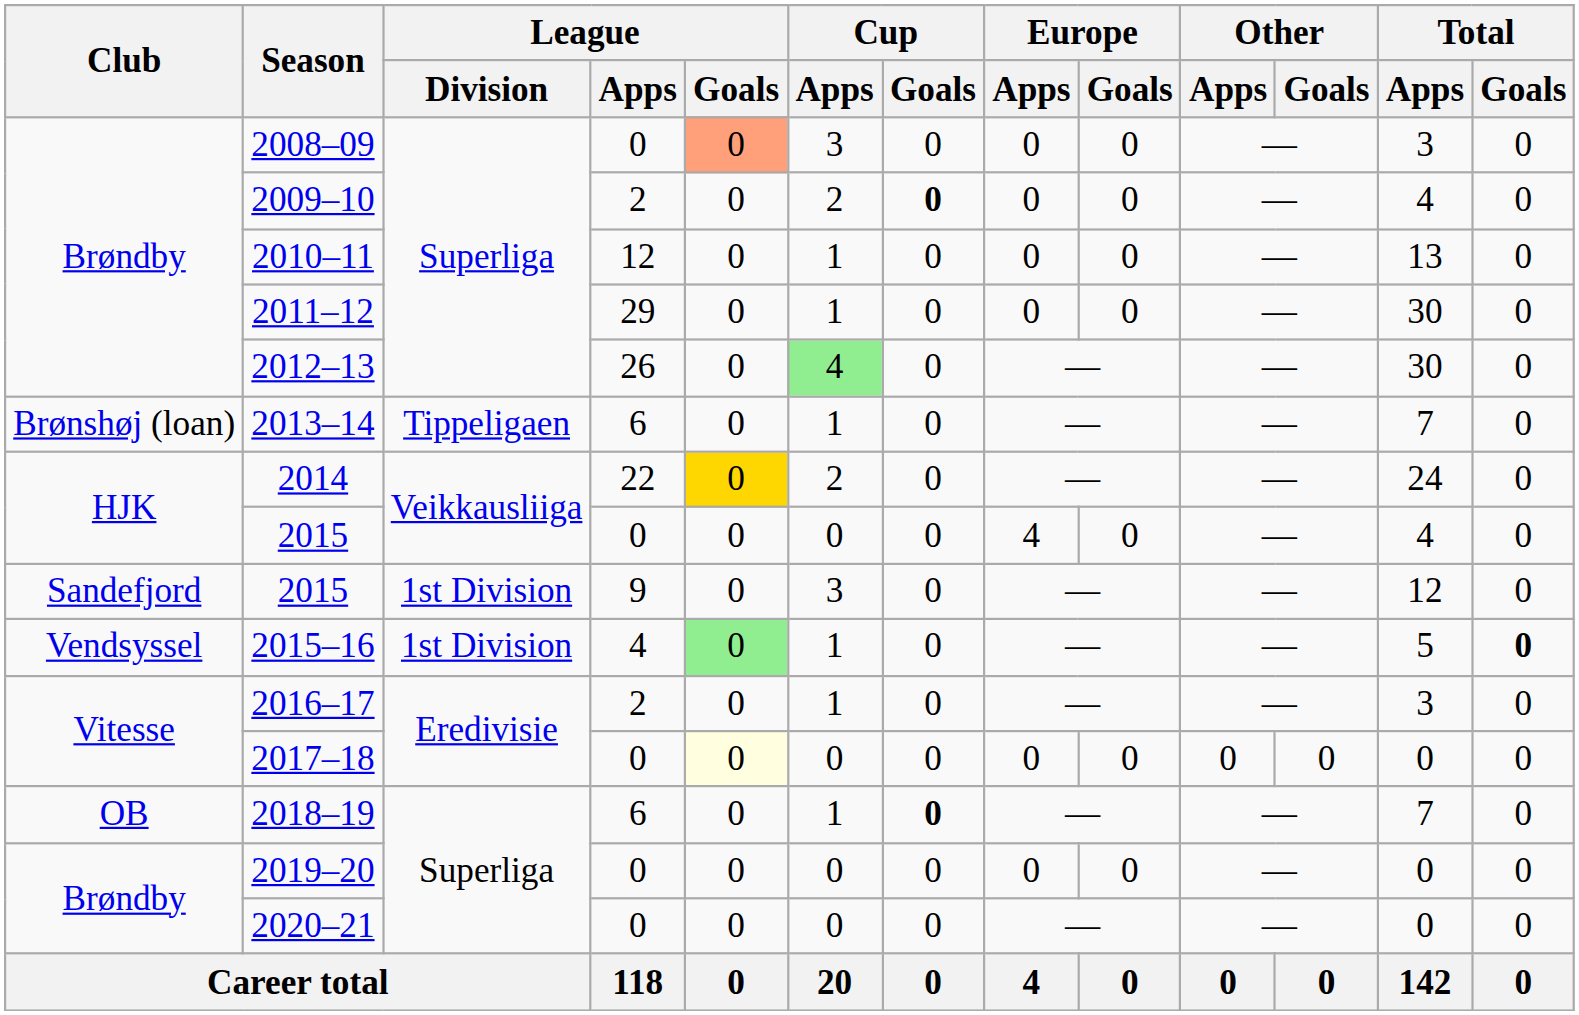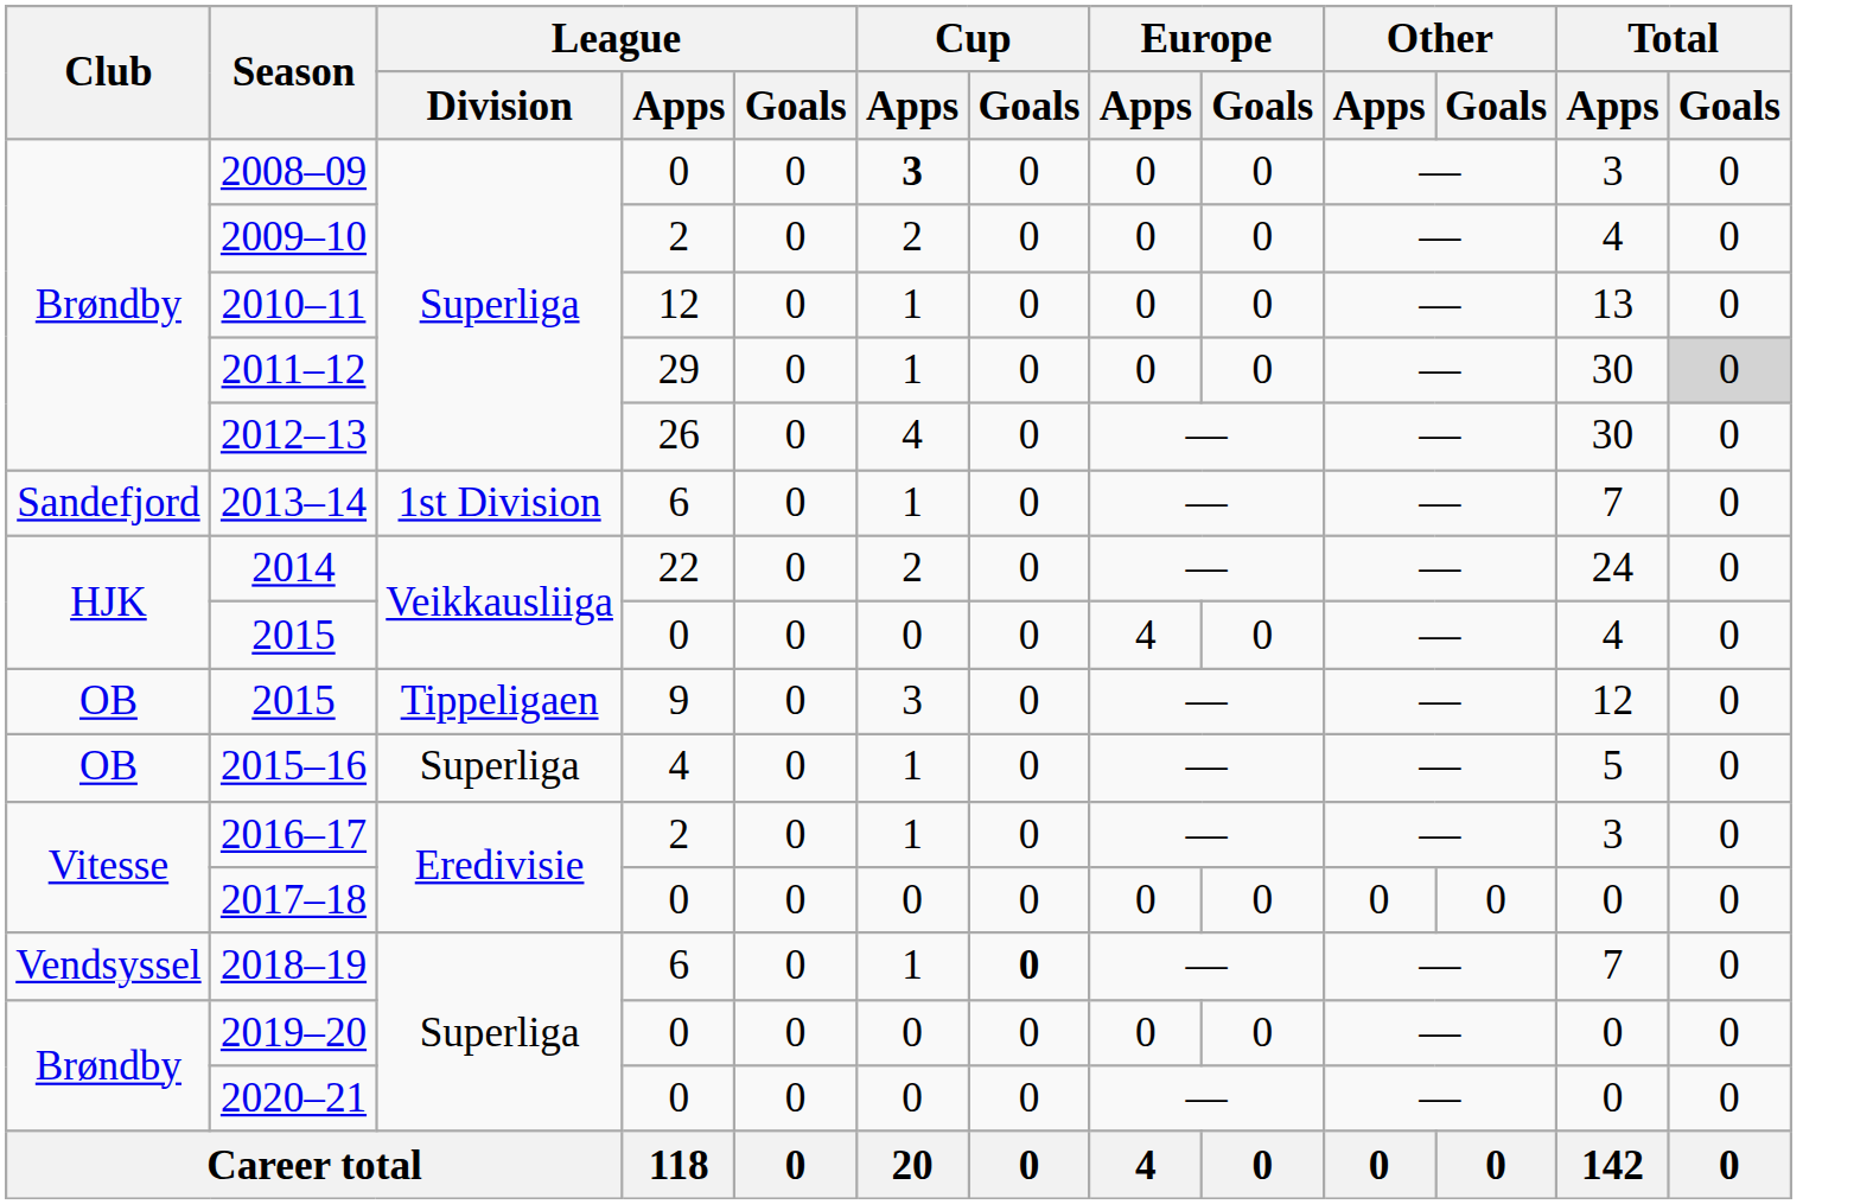 <table class="wikitable" style="text-align: center">
 <tr>
 <th rowspan="2">Club</th>
 <th rowspan="2">Season</th>
 <th colspan="3">League</th>
 <th colspan="2">Cup</th>
 <th colspan="2">Europe</th>
 <th colspan="2">Other</th>
 <th colspan="2">Total</th>
 </tr>
 <tr>
 <th>Division</th>
 <th>Apps</th>
 <th>Goals</th>
 <th>Apps</th>
 <th>Goals</th>
 <th>Apps</th>
 <th>Goals</th>
 <th>Apps</th>
 <th>Goals</th>
 <th>Apps</th>
 <th>Goals</th>
 </tr>
 <tr>
 <td rowspan="5"><a href='#'>Brøndby</a></td>
 <td><a href='#'>2008–09</a></td>
 <td rowspan="5"><a href='#'>Superliga</a></td>
 <td>0</td>
-<td style="background: lightsalmon;">0</td>
-<td>3</td>
+<td>0</td>
+<td><strong>3</strong></td>
 <td>0</td>
 <td>0</td>
 <td>0</td>
 <td colspan="2">—</td>
 <td>3</td>
 <td>0</td>
 </tr>
 <tr>
 <td><a href='#'>2009–10</a></td>
 <td>2</td>
 <td>0</td>
 <td>2</td>
-<td><strong>0</strong></td>
+<td>0</td>
 <td>0</td>
 <td>0</td>
 <td colspan="2">—</td>
 <td>4</td>
 <td>0</td>
 </tr>
 <tr>
 <td><a href='#'>2010–11</a></td>
 <td>12</td>
 <td>0</td>
 <td>1</td>
 <td>0</td>
 <td>0</td>
 <td>0</td>
 <td colspan="2">—</td>
 <td>13</td>
 <td>0</td>
 </tr>
 <tr>
 <td><a href='#'>2011–12</a></td>
 <td>29</td>
 <td>0</td>
 <td>1</td>
 <td>0</td>
 <td>0</td>
 <td>0</td>
 <td colspan="2">—</td>
 <td>30</td>
-<td>0</td>
+<td style="background: lightgrey;">0</td>
 </tr>
 <tr>
 <td><a href='#'>2012–13</a></td>
 <td>26</td>
 <td>0</td>
-<td style="background: lightgreen;">4</td>
+<td>4</td>
 <td>0</td>
 <td colspan="2">—</td>
 <td colspan="2">—</td>
 <td>30</td>
 <td>0</td>
 </tr>
 <tr>
-<td rowspan="1"><a href='#'>Brønshøj</a> (loan)</td>
+<td rowspan="1"><a href='#'>Sandefjord</a></td>
 <td><a href='#'>2013–14</a></td>
-<td><a href='#'>Tippeligaen</a></td>
+<td><a href='#'>1st Division</a></td>
 <td>6</td>
 <td>0</td>
 <td>1</td>
 <td>0</td>
 <td colspan="2">—</td>
 <td colspan="2">—</td>
 <td>7</td>
 <td>0</td>
 </tr>
 <tr>
 <td rowspan="2"><a href='#'>HJK</a></td>
 <td><a href='#'>2014</a></td>
 <td rowspan="2"><a href='#'>Veikkausliiga</a></td>
 <td>22</td>
-<td style="background: gold;">0</td>
+<td>0</td>
 <td>2</td>
 <td>0</td>
 <td colspan="2">—</td>
 <td colspan="2">—</td>
 <td>24</td>
 <td>0</td>
 </tr>
 <tr>
 <td><a href='#'>2015</a></td>
 <td>0</td>
 <td>0</td>
 <td>0</td>
 <td>0</td>
 <td>4</td>
 <td>0</td>
 <td colspan="2">—</td>
 <td>4</td>
 <td>0</td>
 </tr>
 <tr>
-<td rowspan="1"><a href='#'>Sandefjord</a></td>
+<td><a href='#'>OB</a></td>
 <td><a href='#'>2015</a></td>
-<td><a href='#'>1st Division</a></td>
+<td><a href='#'>Tippeligaen</a></td>
 <td>9</td>
 <td>0</td>
 <td>3</td>
 <td>0</td>
 <td colspan="2">—</td>
 <td colspan="2">—</td>
 <td>12</td>
 <td>0</td>
 </tr>
 <tr>
-<td rowspan="1"><a href='#'>Vendsyssel</a></td>
+<td><a href='#'>OB</a></td>
 <td><a href='#'>2015–16</a></td>
-<td><a href='#'>1st Division</a></td>
+<td>Superliga</td>
 <td>4</td>
-<td style="background: lightgreen;">0</td>
+<td>0</td>
 <td>1</td>
 <td>0</td>
 <td colspan="2">—</td>
 <td colspan="2">—</td>
 <td>5</td>
-<td><strong>0</strong></td>
+<td>0</td>
 </tr>
 <tr>
 <td rowspan="2"><a href='#'>Vitesse</a></td>
 <td><a href='#'>2016–17</a></td>
 <td rowspan="2"><a href='#'>Eredivisie</a></td>
 <td>2</td>
 <td>0</td>
 <td>1</td>
 <td>0</td>
 <td colspan="2">—</td>
 <td colspan="2">—</td>
 <td>3</td>
 <td>0</td>
 </tr>
 <tr>
 <td><a href='#'>2017–18</a></td>
 <td>0</td>
-<td style="background: lightyellow;">0</td>
+<td>0</td>
 <td>0</td>
 <td>0</td>
 <td>0</td>
 <td>0</td>
 <td>0</td>
 <td>0</td>
 <td>0</td>
 <td>0</td>
 </tr>
 <tr>
-<td><a href='#'>OB</a></td>
+<td rowspan="1"><a href='#'>Vendsyssel</a></td>
 <td><a href='#'>2018–19</a></td>
 <td rowspan="3">Superliga</td>
 <td>6</td>
 <td>0</td>
 <td>1</td>
 <td><strong>0</strong></td>
 <td colspan="2">—</td>
 <td colspan="2">—</td>
 <td>7</td>
 <td>0</td>
 </tr>
 <tr>
 <td rowspan="2"><a href='#'>Brøndby</a></td>
 <td><a href='#'>2019–20</a></td>
 <td>0</td>
 <td>0</td>
 <td>0</td>
 <td>0</td>
 <td>0</td>
 <td>0</td>
 <td colspan="2">—</td>
 <td>0</td>
 <td>0</td>
 </tr>
 <tr>
 <td><a href='#'>2020–21</a></td>
 <td>0</td>
 <td>0</td>
 <td>0</td>
 <td>0</td>
 <td colspan="2">—</td>
 <td colspan="2">—</td>
 <td>0</td>
 <td>0</td>
 </tr>
 <tr>
 <th colspan="3">Career total</th>
 <th>118</th>
 <th>0</th>
 <th>20</th>
 <th>0</th>
 <th>4</th>
 <th>0</th>
 <th>0</th>
 <th>0</th>
 <th>142</th>
 <th>0</th>
 </tr>
 </table>
